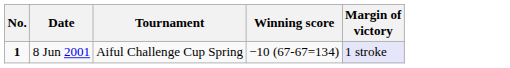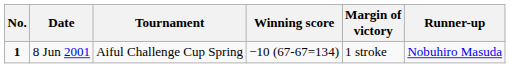 <table class="wikitable" style="font-size:95%;">
 <tr>
 <th>No.</th>
 <th>Date</th>
 <th>Tournament</th>
 <th>Winning score</th>
 <th>Margin of<br>victory</th>
+<th>Runner-up</th>
 </tr>
 <tr>
 <td align=center><strong>1</strong></td>
 <td align=right>8 Jun <a href='#'>2001</a></td>
 <td>Aiful Challenge Cup Spring</td>
 <td>−10 (67-67=134)</td>
-<td style="background: lavender;">1 stroke</td>
+<td>1 stroke</td>
+<td> <a href='#'>Nobuhiro Masuda</a></td>
 </tr>
 </table>
